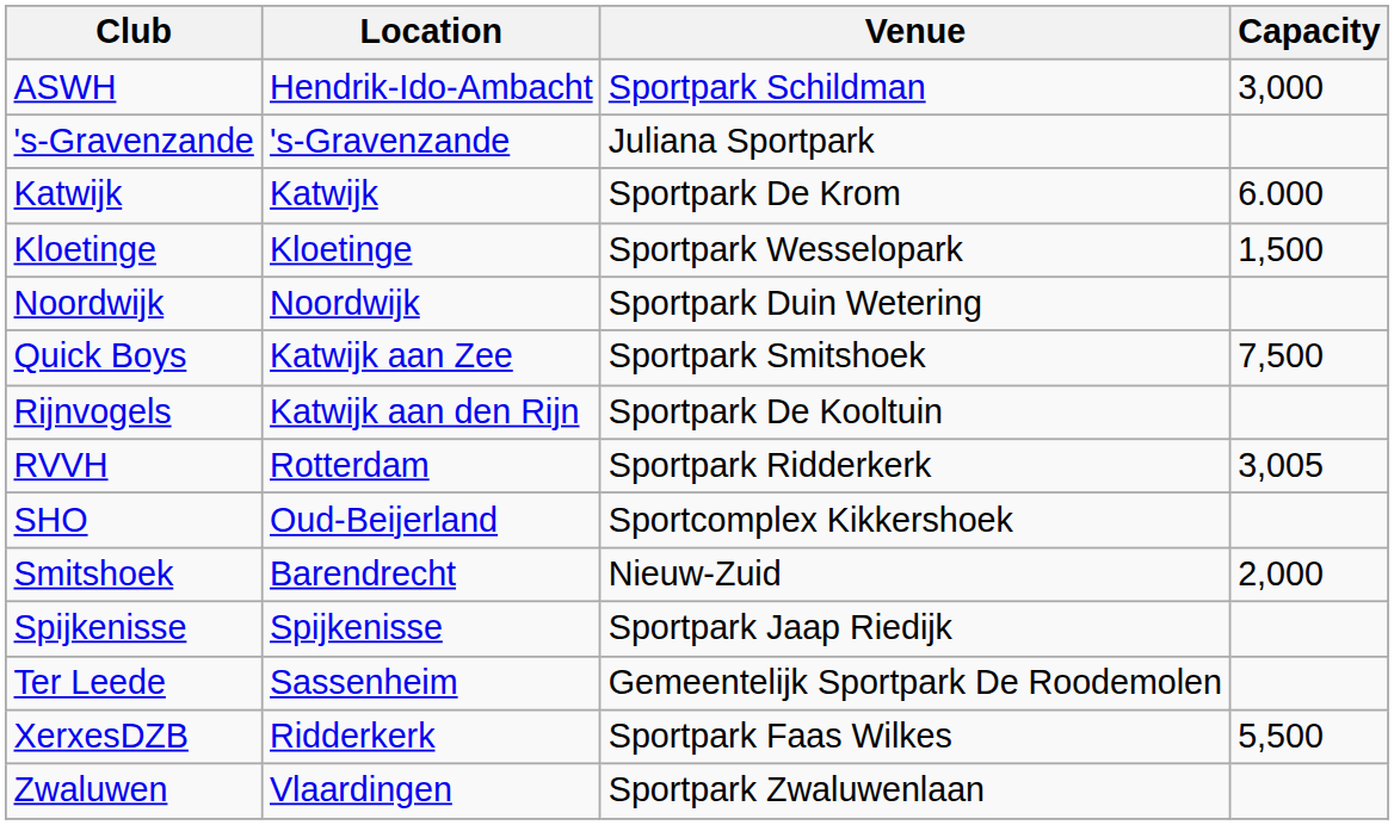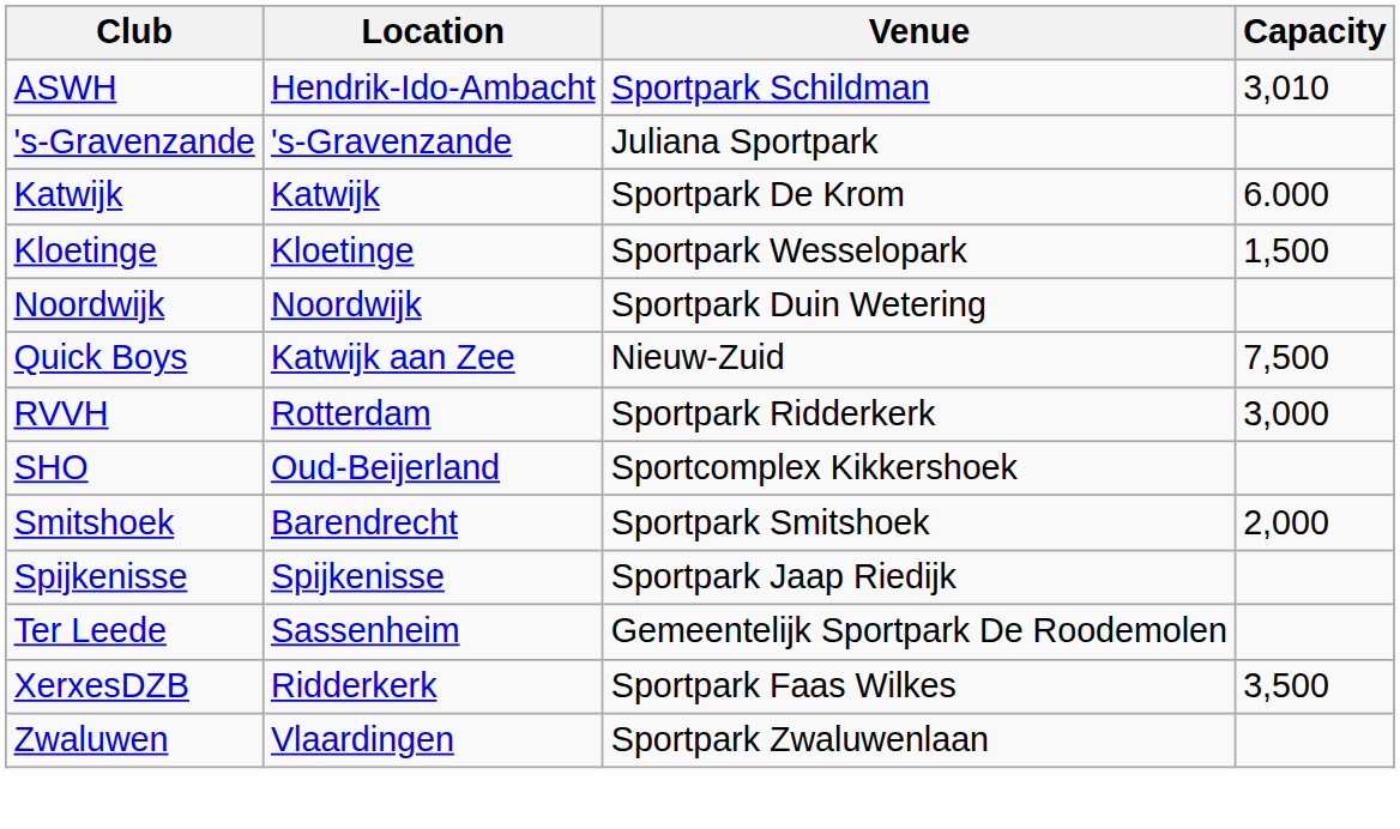 <table class="wikitable sortable">
 <tr>
 <th>Club</th>
 <th>Location</th>
 <th>Venue</th>
 <th>Capacity</th>
 </tr>
 <tr>
 <td><a href='#'>ASWH</a></td>
 <td><a href='#'>Hendrik-Ido-Ambacht</a></td>
 <td><a href='#'>Sportpark Schildman</a></td>
-<td>3,000</td>
+<td>3,010</td>
 </tr>
 <tr>
 <td><a href='#'>'s-Gravenzande</a></td>
 <td><a href='#'>'s-Gravenzande</a></td>
 <td>Juliana Sportpark</td>
 <td></td>
 </tr>
 <tr>
 <td><a href='#'>Katwijk</a></td>
 <td><a href='#'>Katwijk</a></td>
 <td>Sportpark De Krom</td>
 <td>6.000</td>
 </tr>
 <tr>
 <td><a href='#'>Kloetinge</a></td>
 <td><a href='#'>Kloetinge</a></td>
 <td>Sportpark Wesselopark</td>
 <td>1,500</td>
 </tr>
 <tr>
 <td><a href='#'>Noordwijk</a></td>
 <td><a href='#'>Noordwijk</a></td>
 <td>Sportpark Duin Wetering</td>
 <td></td>
 </tr>
 <tr>
 <td><a href='#'>Quick Boys</a></td>
 <td><a href='#'>Katwijk aan Zee</a></td>
-<td>Sportpark Smitshoek</td>
+<td>Nieuw-Zuid</td>
 <td>7,500</td>
-</tr>
-<tr>
-<td><a href='#'>Rijnvogels</a></td>
-<td><a href='#'>Katwijk aan den Rijn</a></td>
-<td>Sportpark De Kooltuin</td>
-<td></td>
 </tr>
 <tr>
 <td><a href='#'>RVVH</a></td>
 <td><a href='#'>Rotterdam</a></td>
 <td>Sportpark Ridderkerk</td>
-<td>3,005</td>
+<td>3,000</td>
 </tr>
 <tr>
 <td><a href='#'>SHO</a></td>
 <td><a href='#'>Oud-Beijerland</a></td>
 <td>Sportcomplex Kikkershoek</td>
 <td></td>
 </tr>
 <tr>
 <td><a href='#'>Smitshoek</a></td>
 <td><a href='#'>Barendrecht</a></td>
-<td>Nieuw-Zuid</td>
+<td>Sportpark Smitshoek</td>
 <td>2,000</td>
 </tr>
 <tr>
 <td><a href='#'>Spijkenisse</a></td>
 <td><a href='#'>Spijkenisse</a></td>
 <td>Sportpark Jaap Riedijk</td>
 <td></td>
 </tr>
 <tr>
 <td><a href='#'>Ter Leede</a></td>
 <td><a href='#'>Sassenheim</a></td>
 <td>Gemeentelijk Sportpark De Roodemolen</td>
 <td></td>
 </tr>
 <tr>
 <td><a href='#'>XerxesDZB</a></td>
 <td><a href='#'>Ridderkerk</a></td>
 <td>Sportpark Faas Wilkes</td>
-<td>5,500</td>
+<td>3,500</td>
 </tr>
 <tr>
 <td><a href='#'>Zwaluwen</a></td>
 <td><a href='#'>Vlaardingen</a></td>
 <td>Sportpark Zwaluwenlaan</td>
 <td></td>
 </tr>
 </table>
